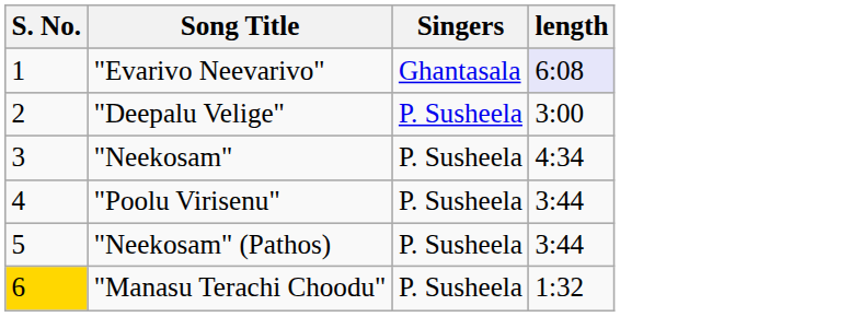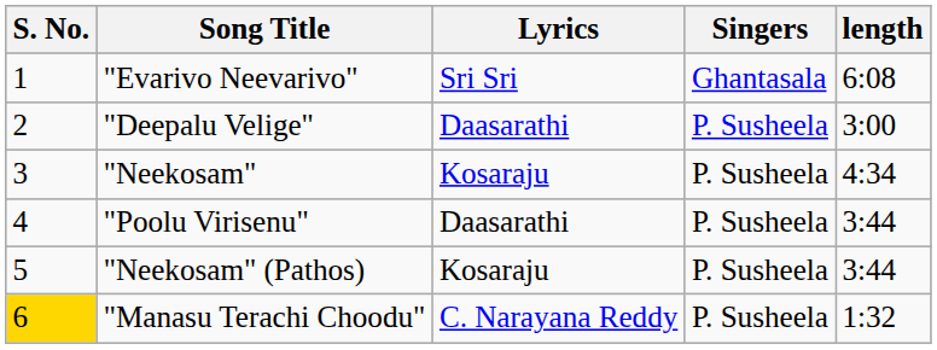 <table class="wikitable">
 <tr>
 <th>S. No.</th>
 <th>Song Title</th>
+<th>Lyrics</th>
 <th>Singers</th>
 <th>length</th>
 </tr>
 <tr>
 <td>1</td>
 <td>"Evarivo Neevarivo"</td>
+<td><a href='#'>Sri Sri</a></td>
 <td><a href='#'>Ghantasala</a></td>
-<td style="background: lavender;">6:08</td>
+<td>6:08</td>
 </tr>
 <tr>
 <td>2</td>
 <td>"Deepalu Velige"</td>
+<td><a href='#'>Daasarathi</a></td>
 <td><a href='#'>P. Susheela</a></td>
 <td>3:00</td>
 </tr>
 <tr>
 <td>3</td>
 <td>"Neekosam"</td>
+<td><a href='#'>Kosaraju</a></td>
 <td>P. Susheela</td>
 <td>4:34</td>
 </tr>
 <tr>
 <td>4</td>
 <td>"Poolu Virisenu"</td>
+<td>Daasarathi</td>
 <td>P. Susheela</td>
 <td>3:44</td>
 </tr>
 <tr>
 <td>5</td>
 <td>"Neekosam" (Pathos)</td>
+<td>Kosaraju</td>
 <td>P. Susheela</td>
 <td>3:44</td>
 </tr>
 <tr>
 <td style="background: gold;">6</td>
 <td>"Manasu Terachi Choodu"</td>
+<td><a href='#'>C. Narayana Reddy</a></td>
 <td>P. Susheela</td>
 <td>1:32</td>
 </tr>
 </table>
